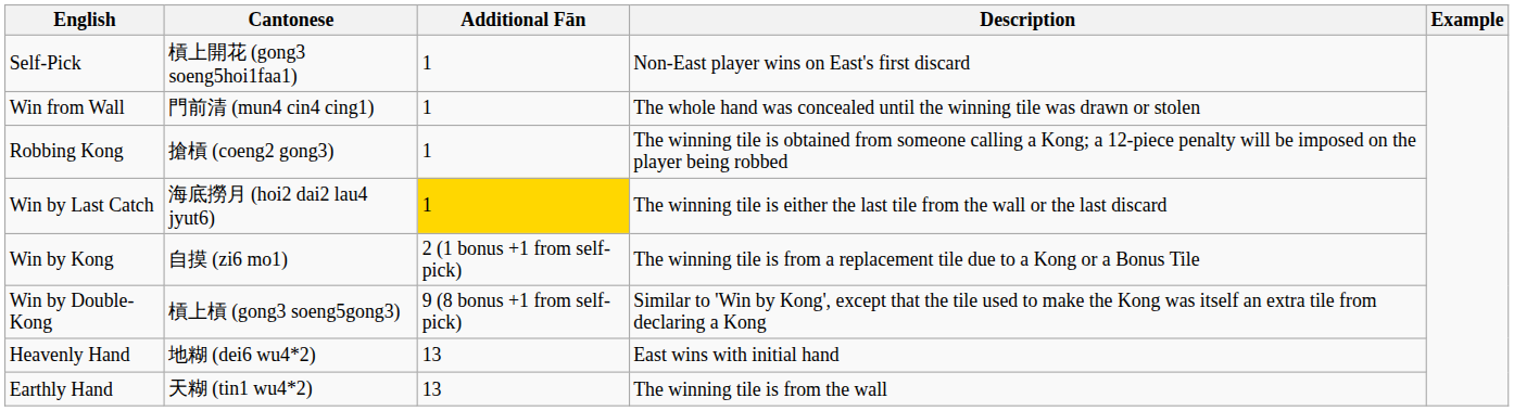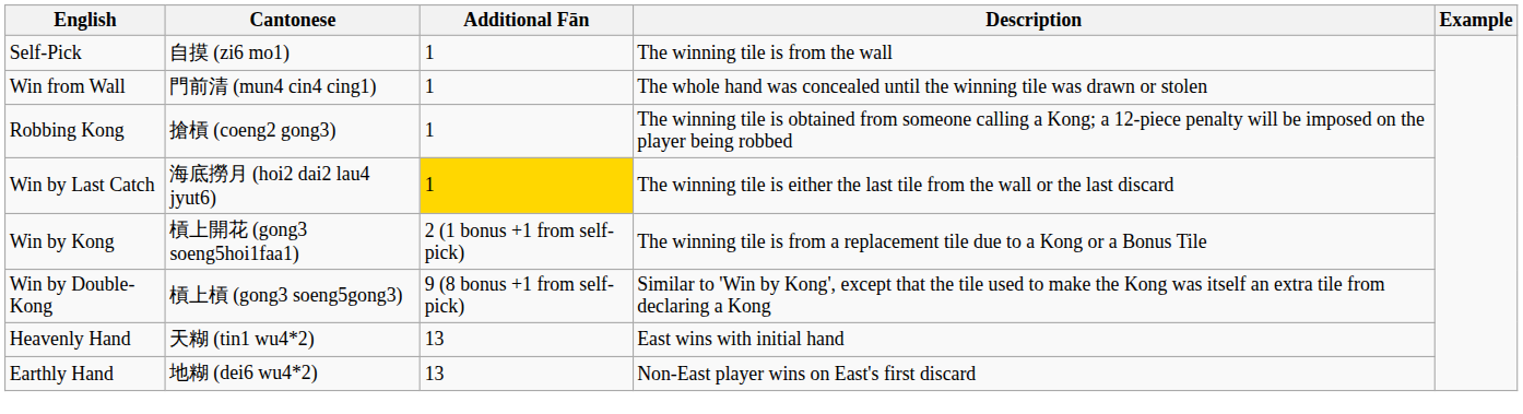 <table class="wikitable">
 <tr>
 <th>English</th>
 <th>Cantonese</th>
 <th>Additional Fān</th>
 <th>Description</th>
 <th>Example</th>
 </tr>
 <tr>
 <td>Self-Pick</td>
-<td>槓上開花 (gong3 soeng5hoi1faa1)</td>
+<td>自摸 (zi6 mo1)</td>
 <td>1</td>
-<td>Non-East player wins on East's first discard</td>
+<td>The winning tile is from the wall</td>
 </tr>
 <tr>
 <td>Win from Wall</td>
 <td>門前清 (mun4 cin4 cing1)</td>
 <td>1</td>
 <td>The whole hand was concealed until the winning tile was drawn or stolen</td>
 </tr>
 <tr>
 <td>Robbing Kong</td>
 <td>搶槓 (coeng2 gong3)</td>
 <td>1</td>
 <td>The winning tile is obtained from someone calling a Kong; a 12-piece penalty will be imposed on the player being robbed</td>
 </tr>
 <tr>
 <td>Win by Last Catch</td>
 <td>海底撈月 (hoi2 dai2 lau4 jyut6)</td>
 <td style="background: gold;">1</td>
 <td>The winning tile is either the last tile from the wall or the last discard</td>
 </tr>
 <tr>
 <td>Win by Kong</td>
-<td>自摸 (zi6 mo1)</td>
+<td>槓上開花 (gong3 soeng5hoi1faa1)</td>
 <td>2 (1 bonus +1 from self-pick)</td>
 <td>The winning tile is from a replacement tile due to a Kong or a Bonus Tile</td>
 </tr>
 <tr>
 <td>Win by Double-Kong</td>
 <td>槓上槓 (gong3 soeng5gong3)</td>
 <td>9 (8 bonus +1 from self-pick)</td>
 <td>Similar to 'Win by Kong', except that the tile used to make the Kong was itself an extra tile from declaring a Kong</td>
 </tr>
 <tr>
 <td>Heavenly Hand</td>
-<td>地糊 (dei6 wu4*2)</td>
+<td>天糊 (tin1 wu4*2)</td>
 <td>13</td>
 <td>East wins with initial hand</td>
 </tr>
 <tr>
 <td>Earthly Hand</td>
-<td>天糊 (tin1 wu4*2)</td>
+<td>地糊 (dei6 wu4*2)</td>
 <td>13</td>
-<td>The winning tile is from the wall</td>
+<td>Non-East player wins on East's first discard</td>
 </tr>
 </table>
